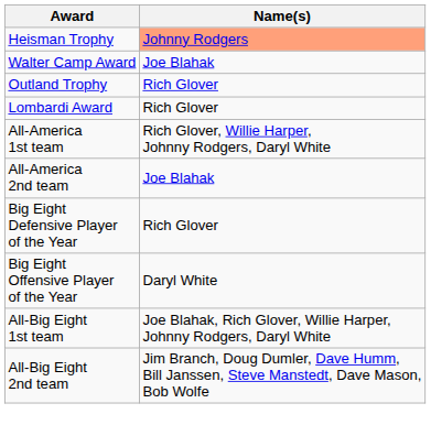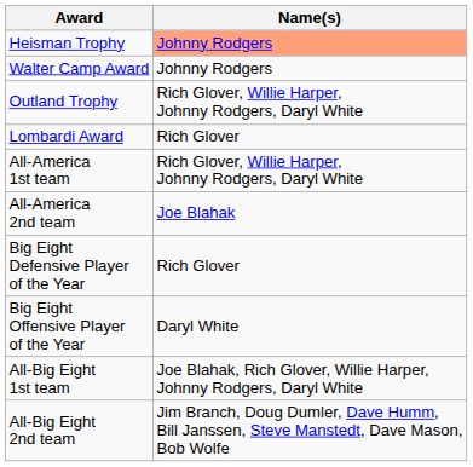 <table class="wikitable">
 <tr>
 <th>Award</th>
 <th>Name(s)</th>
 </tr>
 <tr>
 <td><a href='#'>Heisman Trophy</a></td>
 <td style="background: lightsalmon;"><a href='#'>Johnny Rodgers</a></td>
 </tr>
 <tr>
 <td><a href='#'>Walter Camp Award</a></td>
-<td><a href='#'>Joe Blahak</a></td>
+<td>Johnny Rodgers</td>
 </tr>
 <tr>
 <td><a href='#'>Outland Trophy</a></td>
-<td><a href='#'>Rich Glover</a></td>
+<td>Rich Glover, <a href='#'>Willie Harper</a>,<br>Johnny Rodgers, Daryl White</td>
 </tr>
 <tr>
 <td><a href='#'>Lombardi Award</a></td>
 <td>Rich Glover</td>
 </tr>
 <tr>
 <td>All-America<br>1st team</td>
 <td>Rich Glover, <a href='#'>Willie Harper</a>,<br>Johnny Rodgers, Daryl White</td>
 </tr>
 <tr>
 <td>All-America<br>2nd team</td>
 <td><a href='#'>Joe Blahak</a></td>
 </tr>
 <tr>
 <td>Big Eight<br>Defensive Player<br>of the Year</td>
 <td>Rich Glover</td>
 </tr>
 <tr>
 <td>Big Eight<br>Offensive Player<br>of the Year</td>
 <td>Daryl White</td>
 </tr>
 <tr>
 <td>All-Big Eight<br>1st team</td>
 <td>Joe Blahak, Rich Glover, Willie Harper,<br>Johnny Rodgers, Daryl White</td>
 </tr>
 <tr>
 <td>All-Big Eight<br>2nd team</td>
 <td>Jim Branch, Doug Dumler, <a href='#'>Dave Humm</a>,<br>Bill Janssen, <a href='#'>Steve Manstedt</a>, Dave Mason,<br>Bob Wolfe</td>
 </tr>
 </table>
